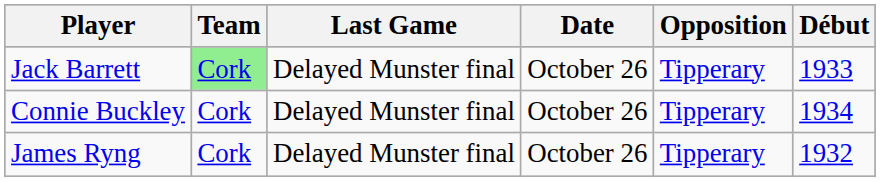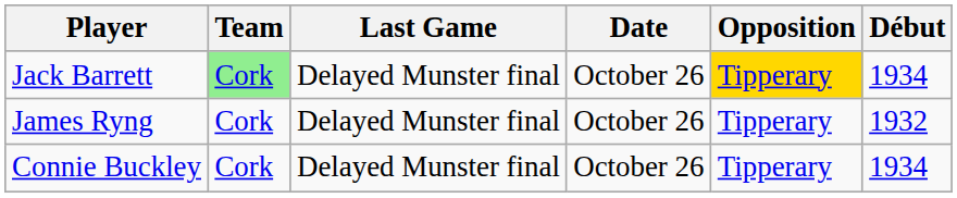 <table class="wikitable">
 <tr>
 <th>Player</th>
 <th>Team</th>
 <th>Last Game</th>
 <th>Date</th>
 <th>Opposition</th>
 <th>Début</th>
 </tr>
 <tr>
 <td><a href='#'>Jack Barrett</a></td>
 <td style="background: lightgreen;"><a href='#'>Cork</a></td>
 <td>Delayed Munster final</td>
 <td>October 26</td>
-<td><a href='#'>Tipperary</a></td>
-<td><a href='#'>1933</a></td>
-</tr>
-<tr>
-<td><a href='#'>Connie Buckley</a></td>
-<td><a href='#'>Cork</a></td>
-<td>Delayed Munster final</td>
-<td>October 26</td>
-<td><a href='#'>Tipperary</a></td>
+<td style="background: gold;"><a href='#'>Tipperary</a></td>
 <td><a href='#'>1934</a></td>
 </tr>
 <tr>
 <td><a href='#'>James Ryng</a></td>
 <td><a href='#'>Cork</a></td>
 <td>Delayed Munster final</td>
 <td>October 26</td>
 <td><a href='#'>Tipperary</a></td>
 <td><a href='#'>1932</a></td>
 </tr>
+<tr>
+<td><a href='#'>Connie Buckley</a></td>
+<td><a href='#'>Cork</a></td>
+<td>Delayed Munster final</td>
+<td>October 26</td>
+<td><a href='#'>Tipperary</a></td>
+<td><a href='#'>1934</a></td>
+</tr>
 </table>
